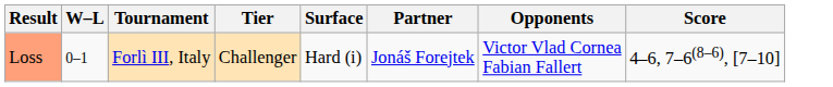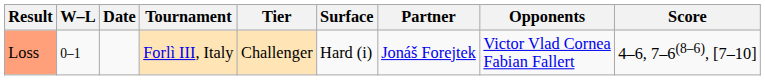 <table class="wikitable">
 <tr>
 <th>Result</th>
 <th class="unsortable">W–L</th>
+<th>Date</th>
 <th>Tournament</th>
 <th>Tier</th>
 <th>Surface</th>
 <th>Partner</th>
 <th>Opponents</th>
 <th class="unsortable">Score</th>
 </tr>
 <tr>
 <td bgcolor=FFA07A>Loss</td>
 <td><small>0–1</small></td>
+<td><a href='#'></a></td>
 <td style="background:moccasin;"><a href='#'>Forlì III</a>, Italy</td>
 <td style="background:moccasin;">Challenger</td>
 <td>Hard (i)</td>
 <td> <a href='#'>Jonáš Forejtek</a></td>
 <td> <a href='#'>Victor Vlad Cornea</a><br> <a href='#'>Fabian Fallert</a></td>
 <td>4–6, 7–6<sup>(8–6)</sup>, [7–10]</td>
 </tr>
 </table>
